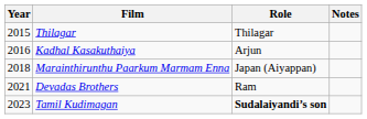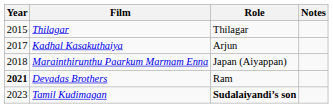 <table class="wikitable sortable">
 <tr>
 <th>Year</th>
 <th>Film</th>
 <th>Role</th>
 <th>Notes</th>
 </tr>
 <tr>
 <td>2015</td>
 <td><em><a href='#'>Thilagar</a></em></td>
 <td>Thilagar</td>
 <td></td>
 </tr>
 <tr>
-<td>2016</td>
+<td>2017</td>
 <td><em><a href='#'>Kadhal Kasakuthaiya</a></em></td>
 <td>Arjun</td>
 <td></td>
 </tr>
 <tr>
 <td>2018</td>
 <td><em><a href='#'>Marainthirunthu Paarkum Marmam Enna</a></em></td>
 <td>Japan (Aiyappan)</td>
 <td></td>
 </tr>
 <tr>
-<td>2021</td>
+<td><strong>2021</strong></td>
 <td><em><a href='#'>Devadas Brothers</a></em></td>
 <td>Ram</td>
 <td></td>
 </tr>
 <tr>
 <td>2023</td>
 <td><em><a href='#'>Tamil Kudimagan</a></em></td>
 <td><strong>Sudalaiyandi’s son</strong></td>
 <td></td>
 </tr>
 </table>
